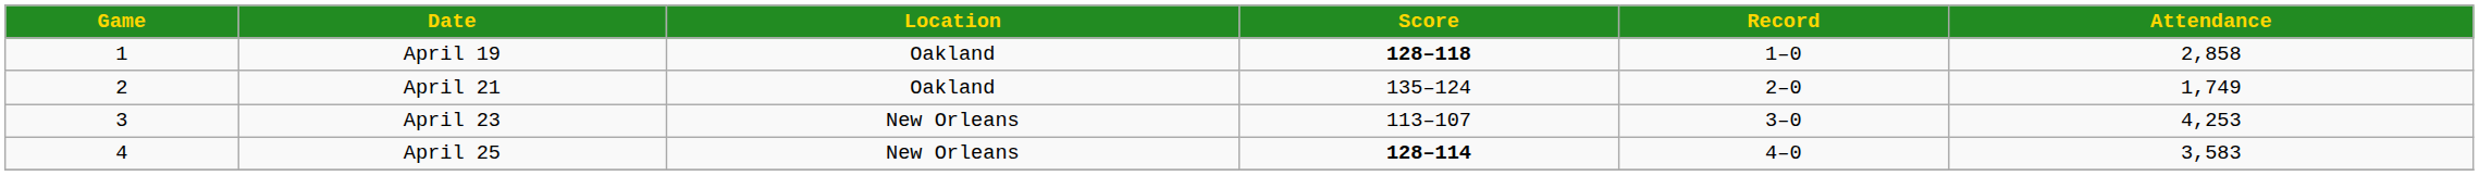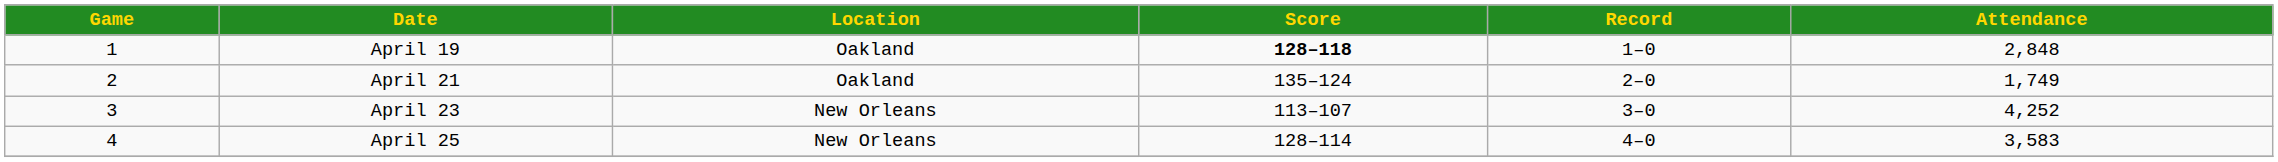 <table class="wikitable" width="80%">
 <tr align="center"  style="background:#228B22;color:#FFD700;">
 <td><strong>Game</strong></td>
 <td><strong>Date</strong></td>
 <td><strong>Location</strong></td>
 <td><strong>Score</strong></td>
 <td><strong>Record</strong></td>
 <td><strong>Attendance</strong></td>
 </tr>
 <tr align="center" bgcolor="">
 <td>1</td>
 <td>April 19</td>
 <td>Oakland</td>
 <td><strong>128–118</strong></td>
 <td>1–0</td>
-<td>2,858</td>
+<td>2,848</td>
 </tr>
 <tr align="center" bgcolor="">
 <td>2</td>
 <td>April 21</td>
 <td>Oakland</td>
 <td>135–124</td>
 <td>2–0</td>
 <td>1,749</td>
 </tr>
 <tr align="center" bgcolor="">
 <td>3</td>
 <td>April 23</td>
 <td>New Orleans</td>
 <td>113–107</td>
 <td>3–0</td>
-<td>4,253</td>
+<td>4,252</td>
 </tr>
 <tr align="center" bgcolor="">
 <td>4</td>
 <td>April 25</td>
 <td>New Orleans</td>
-<td><strong>128–114</strong></td>
+<td>128–114</td>
 <td>4–0</td>
 <td>3,583</td>
 </tr>
 <tr align="center" bgcolor="">
 </tr>
 </table>
